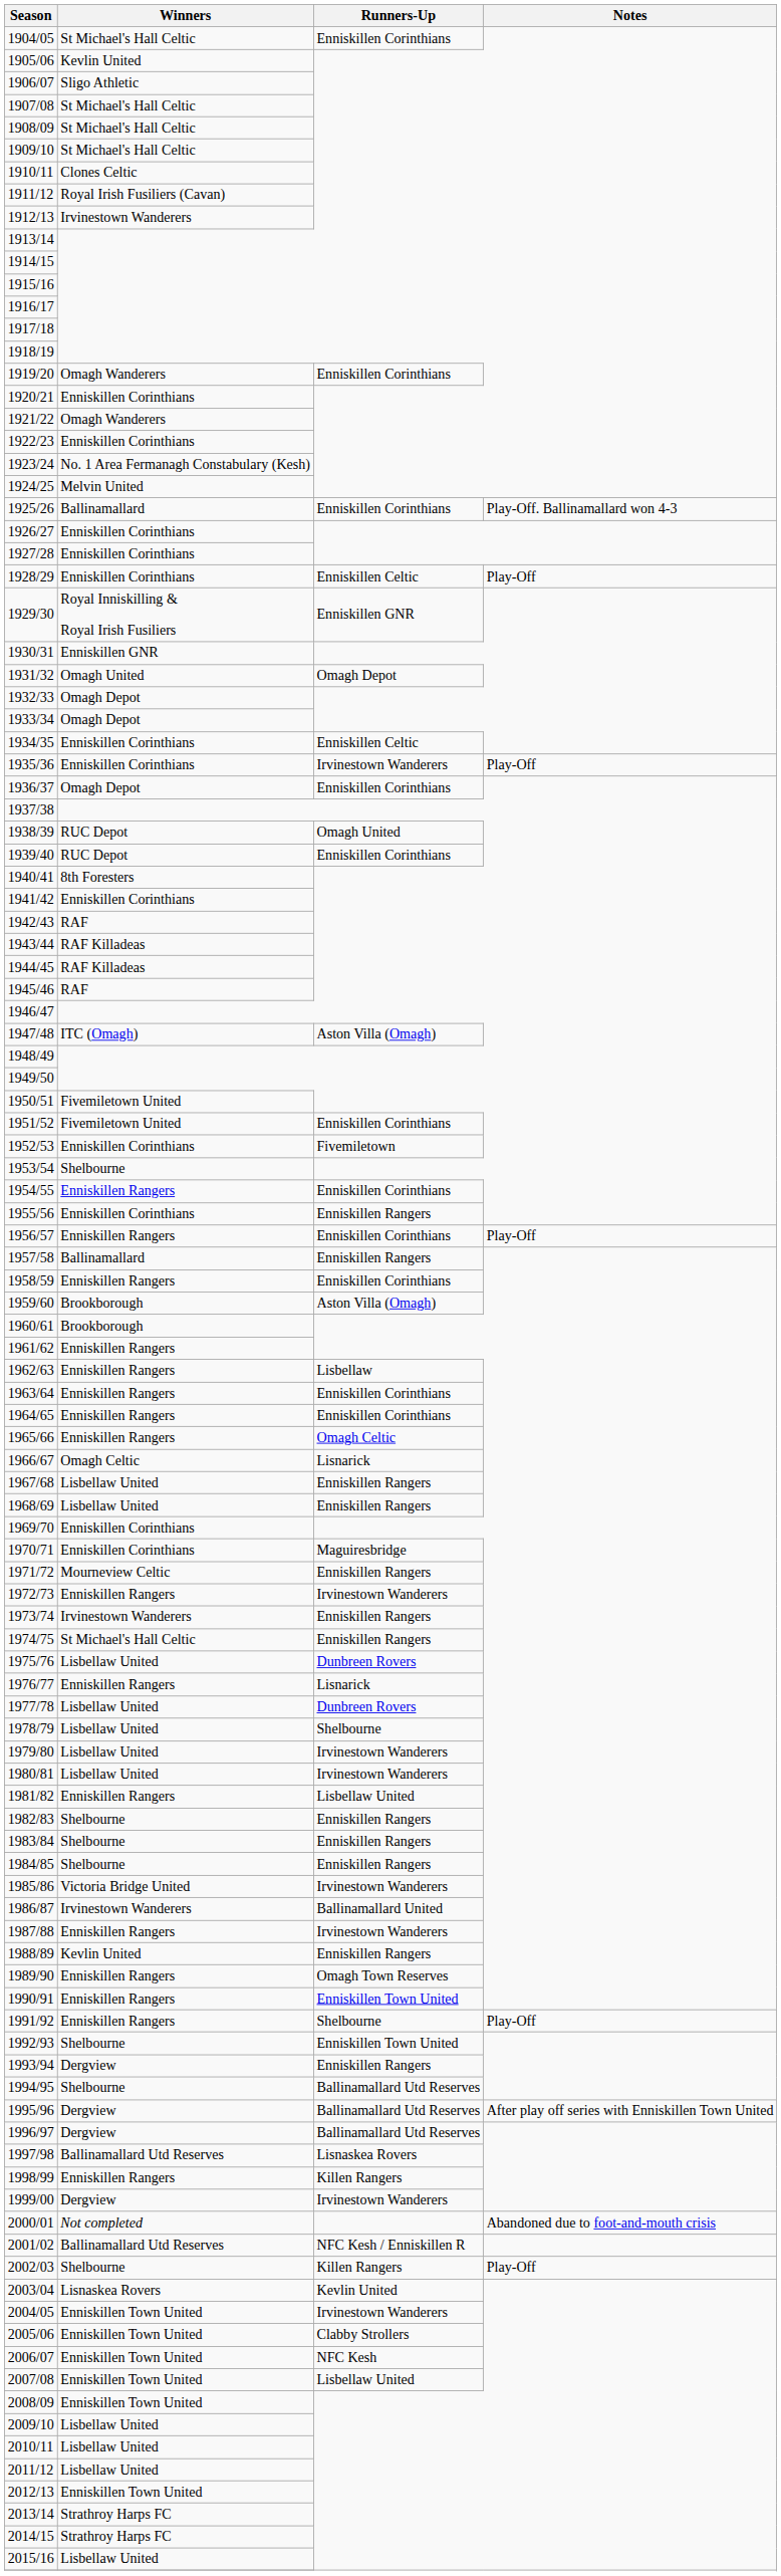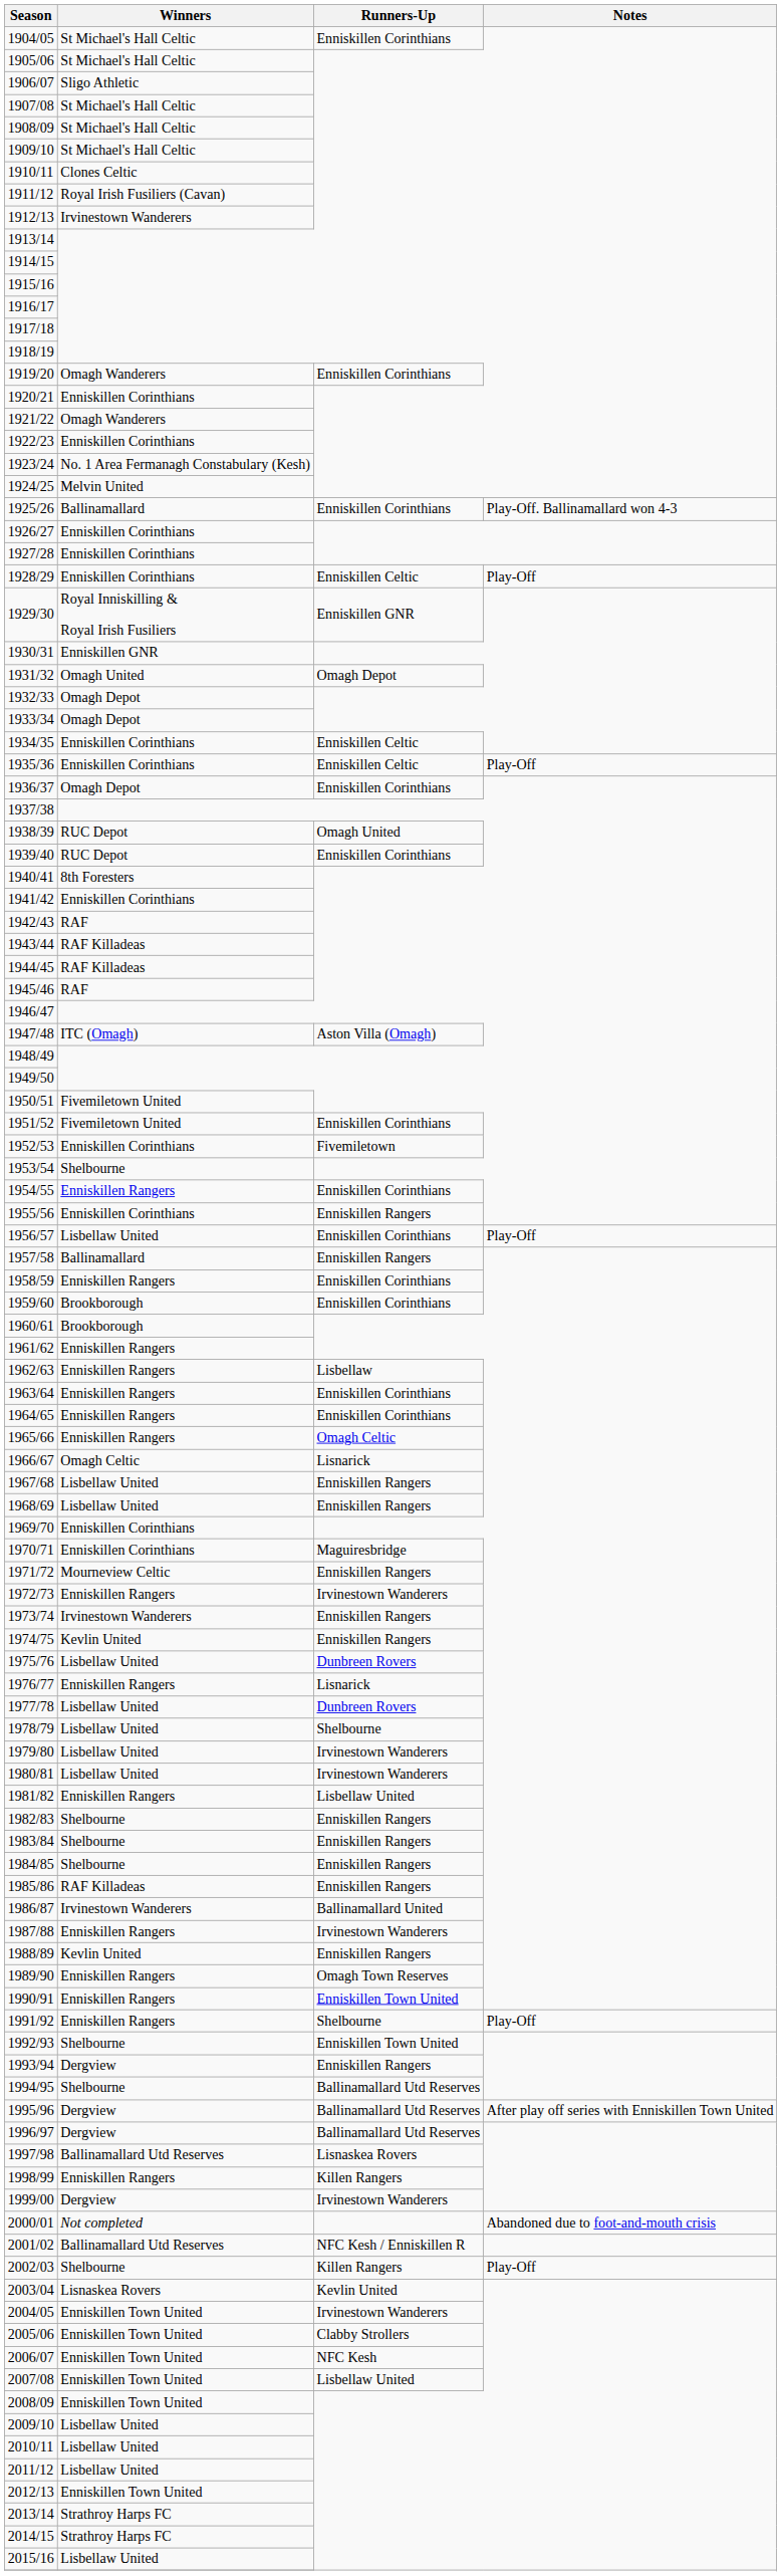 <table class="wikitable">
 <tr>
 <th>Season</th>
 <th>Winners</th>
 <th>Runners-Up</th>
 <th>Notes</th>
 </tr>
 <tr>
 <td>1904/05</td>
 <td>St Michael's Hall Celtic</td>
 <td>Enniskillen Corinthians</td>
 </tr>
 <tr>
 <td>1905/06</td>
-<td>Kevlin United</td>
+<td>St Michael's Hall Celtic</td>
 </tr>
 <tr>
 <td>1906/07</td>
 <td>Sligo Athletic</td>
 </tr>
 <tr>
 <td>1907/08</td>
 <td>St Michael's Hall Celtic</td>
 </tr>
 <tr>
 <td>1908/09</td>
 <td>St Michael's Hall Celtic</td>
 </tr>
 <tr>
 <td>1909/10</td>
 <td>St Michael's Hall Celtic</td>
 </tr>
 <tr>
 <td>1910/11</td>
 <td>Clones Celtic</td>
 </tr>
 <tr>
 <td>1911/12</td>
 <td>Royal Irish Fusiliers (Cavan)</td>
 </tr>
 <tr>
 <td>1912/13</td>
 <td>Irvinestown Wanderers</td>
 </tr>
 <tr>
 <td>1913/14</td>
 </tr>
 <tr>
 <td>1914/15</td>
 </tr>
 <tr>
 <td>1915/16</td>
 </tr>
 <tr>
 <td>1916/17</td>
 </tr>
 <tr>
 <td>1917/18</td>
 </tr>
 <tr>
 <td>1918/19</td>
 </tr>
 <tr>
 <td>1919/20</td>
 <td>Omagh Wanderers</td>
 <td>Enniskillen Corinthians</td>
 </tr>
 <tr>
 <td>1920/21</td>
 <td>Enniskillen Corinthians</td>
 </tr>
 <tr>
 <td>1921/22</td>
 <td>Omagh Wanderers</td>
 </tr>
 <tr>
 <td>1922/23</td>
 <td>Enniskillen Corinthians</td>
 </tr>
 <tr>
 <td>1923/24</td>
 <td>No. 1 Area Fermanagh Constabulary (Kesh)</td>
 </tr>
 <tr>
 <td>1924/25</td>
 <td>Melvin United</td>
 </tr>
 <tr>
 <td>1925/26</td>
 <td>Ballinamallard</td>
 <td>Enniskillen Corinthians</td>
 <td>Play-Off. Ballinamallard won 4-3</td>
 </tr>
 <tr>
 <td>1926/27</td>
 <td>Enniskillen Corinthians</td>
 </tr>
 <tr>
 <td>1927/28</td>
 <td>Enniskillen Corinthians</td>
 </tr>
 <tr>
 <td>1928/29</td>
 <td>Enniskillen Corinthians</td>
 <td>Enniskillen Celtic</td>
 <td>Play-Off</td>
 </tr>
 <tr>
 <td>1929/30</td>
 <td>Royal Inniskilling &<br><br>Royal Irish Fusiliers</td>
 <td>Enniskillen GNR</td>
 </tr>
 <tr>
 <td>1930/31</td>
 <td>Enniskillen GNR</td>
 </tr>
 <tr>
 <td>1931/32</td>
 <td>Omagh United</td>
 <td>Omagh Depot</td>
 </tr>
 <tr>
 <td>1932/33</td>
 <td>Omagh Depot</td>
 </tr>
 <tr>
 <td>1933/34</td>
 <td>Omagh Depot</td>
 </tr>
 <tr>
 <td>1934/35</td>
 <td>Enniskillen Corinthians</td>
 <td>Enniskillen Celtic</td>
 </tr>
 <tr>
 <td>1935/36</td>
 <td>Enniskillen Corinthians</td>
-<td>Irvinestown Wanderers</td>
+<td>Enniskillen Celtic</td>
 <td>Play-Off</td>
 </tr>
 <tr>
 <td>1936/37</td>
 <td>Omagh Depot</td>
 <td>Enniskillen Corinthians</td>
 </tr>
 <tr>
 <td>1937/38</td>
 </tr>
 <tr>
 <td>1938/39</td>
 <td>RUC Depot</td>
 <td>Omagh United</td>
 </tr>
 <tr>
 <td>1939/40</td>
 <td>RUC Depot</td>
 <td>Enniskillen Corinthians</td>
 </tr>
 <tr>
 <td>1940/41</td>
 <td>8th Foresters</td>
 </tr>
 <tr>
 <td>1941/42</td>
 <td>Enniskillen Corinthians</td>
 </tr>
 <tr>
 <td>1942/43</td>
 <td>RAF</td>
 </tr>
 <tr>
 <td>1943/44</td>
 <td>RAF Killadeas</td>
 </tr>
 <tr>
 <td>1944/45</td>
 <td>RAF Killadeas</td>
 </tr>
 <tr>
 <td>1945/46</td>
 <td>RAF</td>
 </tr>
 <tr>
 <td>1946/47</td>
 </tr>
 <tr>
 <td>1947/48</td>
 <td>ITC (<a href='#'>Omagh</a>)</td>
 <td>Aston Villa (<a href='#'>Omagh</a>)</td>
 </tr>
 <tr>
 <td>1948/49</td>
 </tr>
 <tr>
 <td>1949/50</td>
 </tr>
 <tr>
 <td>1950/51</td>
 <td>Fivemiletown United</td>
 </tr>
 <tr>
 <td>1951/52</td>
 <td>Fivemiletown United</td>
 <td>Enniskillen Corinthians</td>
 </tr>
 <tr>
 <td>1952/53</td>
 <td>Enniskillen Corinthians</td>
 <td>Fivemiletown</td>
 </tr>
 <tr>
 <td>1953/54</td>
 <td>Shelbourne</td>
 </tr>
 <tr>
 <td>1954/55</td>
 <td><a href='#'>Enniskillen Rangers</a></td>
 <td>Enniskillen Corinthians</td>
 </tr>
 <tr>
 <td>1955/56</td>
 <td>Enniskillen Corinthians</td>
 <td>Enniskillen Rangers</td>
 </tr>
 <tr>
 <td>1956/57</td>
-<td>Enniskillen Rangers</td>
+<td>Lisbellaw United</td>
 <td>Enniskillen Corinthians</td>
 <td>Play-Off</td>
 </tr>
 <tr>
 <td>1957/58</td>
 <td>Ballinamallard</td>
 <td>Enniskillen Rangers</td>
 </tr>
 <tr>
 <td>1958/59</td>
 <td>Enniskillen Rangers</td>
 <td>Enniskillen Corinthians</td>
 </tr>
 <tr>
 <td>1959/60</td>
 <td>Brookborough</td>
-<td>Aston Villa (<a href='#'>Omagh</a>)</td>
+<td>Enniskillen Corinthians</td>
 </tr>
 <tr>
 <td>1960/61</td>
 <td>Brookborough</td>
 </tr>
 <tr>
 <td>1961/62</td>
 <td>Enniskillen Rangers</td>
 </tr>
 <tr>
 <td>1962/63</td>
 <td>Enniskillen Rangers</td>
 <td>Lisbellaw</td>
 </tr>
 <tr>
 <td>1963/64</td>
 <td>Enniskillen Rangers</td>
 <td>Enniskillen Corinthians</td>
 </tr>
 <tr>
 <td>1964/65</td>
 <td>Enniskillen Rangers</td>
 <td>Enniskillen Corinthians</td>
 </tr>
 <tr>
 <td>1965/66</td>
 <td>Enniskillen Rangers</td>
 <td><a href='#'>Omagh Celtic</a></td>
 </tr>
 <tr>
 <td>1966/67</td>
 <td>Omagh Celtic</td>
 <td>Lisnarick</td>
 </tr>
 <tr>
 <td>1967/68</td>
 <td>Lisbellaw United</td>
 <td>Enniskillen Rangers</td>
 </tr>
 <tr>
 <td>1968/69</td>
 <td>Lisbellaw United</td>
 <td>Enniskillen Rangers</td>
 </tr>
 <tr>
 <td>1969/70</td>
 <td>Enniskillen Corinthians</td>
 </tr>
 <tr>
 <td>1970/71</td>
 <td>Enniskillen Corinthians</td>
 <td>Maguiresbridge</td>
 </tr>
 <tr>
 <td>1971/72</td>
 <td>Mourneview Celtic</td>
 <td>Enniskillen Rangers</td>
 </tr>
 <tr>
 <td>1972/73</td>
 <td>Enniskillen Rangers</td>
 <td>Irvinestown Wanderers</td>
 </tr>
 <tr>
 <td>1973/74</td>
 <td>Irvinestown Wanderers</td>
 <td>Enniskillen Rangers</td>
 </tr>
 <tr>
 <td>1974/75</td>
-<td>St Michael's Hall Celtic</td>
+<td>Kevlin United</td>
 <td>Enniskillen Rangers</td>
 </tr>
 <tr>
 <td>1975/76</td>
 <td>Lisbellaw United</td>
 <td><a href='#'>Dunbreen Rovers</a></td>
 </tr>
 <tr>
 <td>1976/77</td>
 <td>Enniskillen Rangers</td>
 <td>Lisnarick</td>
 </tr>
 <tr>
 <td>1977/78</td>
 <td>Lisbellaw United</td>
 <td><a href='#'>Dunbreen Rovers</a></td>
 </tr>
 <tr>
 <td>1978/79</td>
 <td>Lisbellaw United</td>
 <td>Shelbourne</td>
 </tr>
 <tr>
 <td>1979/80</td>
 <td>Lisbellaw United</td>
 <td>Irvinestown Wanderers</td>
 </tr>
 <tr>
 <td>1980/81</td>
 <td>Lisbellaw United</td>
 <td>Irvinestown Wanderers</td>
 </tr>
 <tr>
 <td>1981/82</td>
 <td>Enniskillen Rangers</td>
 <td>Lisbellaw United</td>
 </tr>
 <tr>
 <td>1982/83</td>
 <td>Shelbourne</td>
 <td>Enniskillen Rangers</td>
 </tr>
 <tr>
 <td>1983/84</td>
 <td>Shelbourne</td>
 <td>Enniskillen Rangers</td>
 </tr>
 <tr>
 <td>1984/85</td>
 <td>Shelbourne</td>
 <td>Enniskillen Rangers</td>
 </tr>
 <tr>
 <td>1985/86</td>
-<td>Victoria Bridge United</td>
-<td>Irvinestown Wanderers</td>
+<td>RAF Killadeas</td>
+<td>Enniskillen Rangers</td>
 </tr>
 <tr>
 <td>1986/87</td>
 <td>Irvinestown Wanderers</td>
 <td>Ballinamallard United</td>
 </tr>
 <tr>
 <td>1987/88</td>
 <td>Enniskillen Rangers</td>
 <td>Irvinestown Wanderers</td>
 </tr>
 <tr>
 <td>1988/89</td>
 <td>Kevlin United</td>
 <td>Enniskillen Rangers</td>
 </tr>
 <tr>
 <td>1989/90</td>
 <td>Enniskillen Rangers</td>
 <td>Omagh Town Reserves</td>
 </tr>
 <tr>
 <td>1990/91</td>
 <td>Enniskillen Rangers</td>
 <td><a href='#'>Enniskillen Town United</a></td>
 </tr>
 <tr>
 <td>1991/92</td>
 <td>Enniskillen Rangers</td>
 <td>Shelbourne</td>
 <td>Play-Off</td>
 </tr>
 <tr>
 <td>1992/93</td>
 <td>Shelbourne</td>
 <td>Enniskillen Town United</td>
 </tr>
 <tr>
 <td>1993/94</td>
 <td>Dergview</td>
 <td>Enniskillen Rangers</td>
 </tr>
 <tr>
 <td>1994/95</td>
 <td>Shelbourne</td>
 <td>Ballinamallard Utd Reserves</td>
 </tr>
 <tr>
 <td>1995/96</td>
 <td>Dergview</td>
 <td>Ballinamallard Utd Reserves</td>
 <td>After play off series with Enniskillen Town United</td>
 </tr>
 <tr>
 <td>1996/97</td>
 <td>Dergview</td>
 <td>Ballinamallard Utd Reserves</td>
 </tr>
 <tr>
 <td>1997/98</td>
 <td>Ballinamallard Utd Reserves</td>
 <td>Lisnaskea Rovers</td>
 </tr>
 <tr>
 <td>1998/99</td>
 <td>Enniskillen Rangers</td>
 <td>Killen Rangers</td>
 </tr>
 <tr>
 <td>1999/00</td>
 <td>Dergview</td>
 <td>Irvinestown Wanderers</td>
 </tr>
 <tr>
 <td>2000/01</td>
 <td><em>Not completed</em></td>
 <td></td>
 <td>Abandoned due to <a href='#'>foot-and-mouth crisis</a></td>
 </tr>
 <tr>
 <td>2001/02</td>
 <td>Ballinamallard Utd Reserves</td>
 <td>NFC Kesh / Enniskillen R</td>
 </tr>
 <tr>
 <td>2002/03</td>
 <td>Shelbourne</td>
 <td>Killen Rangers</td>
 <td>Play-Off</td>
 </tr>
 <tr>
 <td>2003/04</td>
 <td>Lisnaskea Rovers</td>
 <td>Kevlin United</td>
 </tr>
 <tr>
 <td>2004/05</td>
 <td>Enniskillen Town United</td>
 <td>Irvinestown Wanderers</td>
 </tr>
 <tr>
 <td>2005/06</td>
 <td>Enniskillen Town United</td>
 <td>Clabby Strollers</td>
 </tr>
 <tr>
 <td>2006/07</td>
 <td>Enniskillen Town United</td>
 <td>NFC Kesh</td>
 </tr>
 <tr>
 <td>2007/08</td>
 <td>Enniskillen Town United</td>
 <td>Lisbellaw United</td>
 </tr>
 <tr>
 <td>2008/09</td>
 <td>Enniskillen Town United</td>
 </tr>
 <tr>
 <td>2009/10</td>
 <td>Lisbellaw United</td>
 </tr>
 <tr>
 <td>2010/11</td>
 <td>Lisbellaw United</td>
 </tr>
 <tr>
 <td>2011/12</td>
 <td>Lisbellaw United</td>
 </tr>
 <tr>
 <td>2012/13</td>
 <td>Enniskillen Town United</td>
 </tr>
 <tr>
 <td>2013/14</td>
 <td>Strathroy Harps FC</td>
 </tr>
 <tr>
 <td>2014/15</td>
 <td>Strathroy Harps FC</td>
 </tr>
 <tr>
 <td>2015/16</td>
 <td>Lisbellaw United</td>
 </tr>
 <tr>
 </tr>
 </table>
